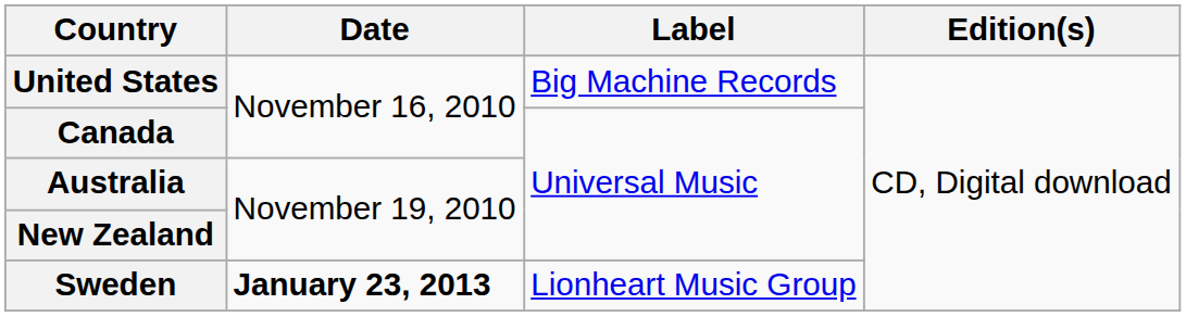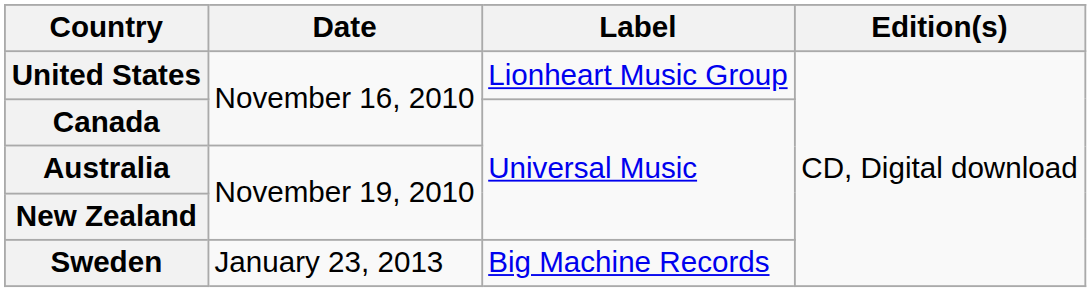 <table class="wikitable plainrowheaders">
 <tr>
 <th scope="col">Country</th>
 <th>Date</th>
 <th>Label</th>
 <th>Edition(s)</th>
 </tr>
 <tr>
 <th scope="row">United States</th>
 <td rowspan="2">November 16, 2010</td>
-<td><a href='#'>Big Machine Records</a></td>
+<td rowspan="1"><a href='#'>Lionheart Music Group</a></td>
 <td rowspan="5">CD, Digital download</td>
 </tr>
 <tr>
 <th scope="row">Canada</th>
 <td rowspan="3"><a href='#'>Universal Music</a></td>
 </tr>
 <tr>
 <th scope="row">Australia</th>
 <td rowspan="2">November 19, 2010</td>
 </tr>
 <tr>
 <th scope="row">New Zealand</th>
 </tr>
 <tr>
 <th scope="row">Sweden</th>
-<td rowspan="1"><strong>January 23, 2013</strong></td>
-<td rowspan="1"><a href='#'>Lionheart Music Group</a></td>
+<td rowspan="1">January 23, 2013</td>
+<td><a href='#'>Big Machine Records</a></td>
 </tr>
 </table>
